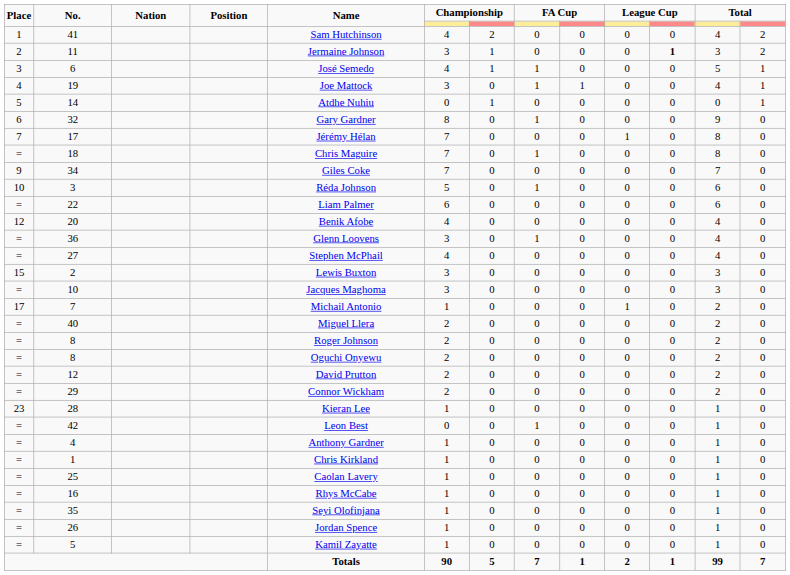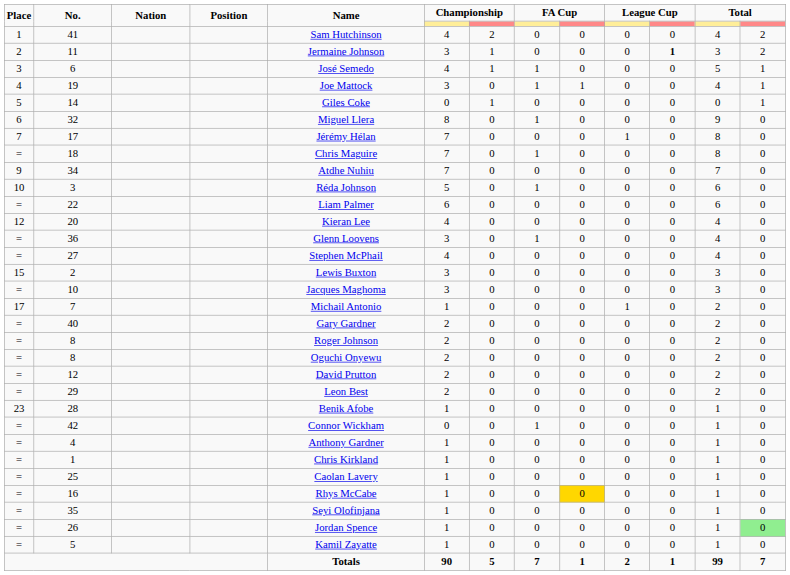 <table class="wikitable" style="text-align:center;">
 <tr style="text-align:center;">
 <td rowspan="2"  style-"width:10%; "><strong>Place</strong></td>
 <td rowspan="2"  style="width:10%; "><strong>No.</strong></td>
 <td rowspan="2"  style="width:10%; "><strong>Nation</strong></td>
 <td rowspan="2"  style="width:10%; "><strong>Position</strong></td>
 <td rowspan="2"  style="width:20%; "><strong>Name</strong></td>
 <td colspan="2"><strong>Championship</strong></td>
 <td colspan="2"><strong>FA Cup</strong></td>
 <td colspan="2"><strong>League Cup</strong></td>
 <td colspan="2"><strong>Total</strong></td>
 </tr>
 <tr>
 <th style="width:60px; background:#fe9;"></th>
 <th style="width:60px; background:#ff8888;"></th>
 <th style="width:60px; background:#fe9;"></th>
 <th style="width:60px; background:#ff8888;"></th>
 <th style="width:60px; background:#fe9;"></th>
 <th style="width:60px; background:#ff8888;"></th>
 <th style="width:60px; background:#fe9;"></th>
 <th style="width:60px; background:#ff8888;"></th>
 </tr>
 <tr>
 <td>1</td>
 <td>41</td>
 <td></td>
 <td></td>
 <td><a href='#'>Sam Hutchinson</a></td>
 <td>4</td>
 <td>2</td>
 <td>0</td>
 <td>0</td>
 <td>0</td>
 <td>0</td>
 <td>4</td>
 <td>2</td>
 </tr>
 <tr>
 <td>2</td>
 <td>11</td>
 <td></td>
 <td></td>
 <td><a href='#'>Jermaine Johnson</a></td>
 <td>3</td>
 <td>1</td>
 <td>0</td>
 <td>0</td>
 <td>0</td>
 <td><strong>1</strong></td>
 <td>3</td>
 <td>2</td>
 </tr>
 <tr>
 <td>3</td>
 <td>6</td>
 <td></td>
 <td></td>
 <td><a href='#'>José Semedo</a></td>
 <td>4</td>
 <td>1</td>
 <td>1</td>
 <td>0</td>
 <td>0</td>
 <td>0</td>
 <td>5</td>
 <td>1</td>
 </tr>
 <tr>
 <td>4</td>
 <td>19</td>
 <td></td>
 <td></td>
 <td><a href='#'>Joe Mattock</a></td>
 <td>3</td>
 <td>0</td>
 <td>1</td>
 <td>1</td>
 <td>0</td>
 <td>0</td>
 <td>4</td>
 <td>1</td>
 </tr>
 <tr>
 <td>5</td>
 <td>14</td>
 <td></td>
 <td></td>
-<td><a href='#'>Atdhe Nuhiu</a></td>
+<td><a href='#'>Giles Coke</a></td>
 <td>0</td>
 <td>1</td>
 <td>0</td>
 <td>0</td>
 <td>0</td>
 <td>0</td>
 <td>0</td>
 <td>1</td>
 </tr>
 <tr>
 <td>6</td>
 <td>32</td>
 <td></td>
 <td></td>
-<td><a href='#'>Gary Gardner</a></td>
+<td><a href='#'>Miguel Llera</a></td>
 <td>8</td>
 <td>0</td>
 <td>1</td>
 <td>0</td>
 <td>0</td>
 <td>0</td>
 <td>9</td>
 <td>0</td>
 </tr>
 <tr>
 <td>7</td>
 <td>17</td>
 <td></td>
 <td></td>
 <td><a href='#'>Jérémy Hélan</a></td>
 <td>7</td>
 <td>0</td>
 <td>0</td>
 <td>0</td>
 <td>1</td>
 <td>0</td>
 <td>8</td>
 <td>0</td>
 </tr>
 <tr>
 <td>=</td>
 <td>18</td>
 <td></td>
 <td></td>
 <td><a href='#'>Chris Maguire</a></td>
 <td>7</td>
 <td>0</td>
 <td>1</td>
 <td>0</td>
 <td>0</td>
 <td>0</td>
 <td>8</td>
 <td>0</td>
 </tr>
 <tr>
 <td>9</td>
 <td>34</td>
 <td></td>
 <td></td>
-<td><a href='#'>Giles Coke</a></td>
+<td><a href='#'>Atdhe Nuhiu</a></td>
 <td>7</td>
 <td>0</td>
 <td>0</td>
 <td>0</td>
 <td>0</td>
 <td>0</td>
 <td>7</td>
 <td>0</td>
 </tr>
 <tr>
 <td>10</td>
 <td>3</td>
 <td></td>
 <td></td>
 <td><a href='#'>Réda Johnson</a></td>
 <td>5</td>
 <td>0</td>
 <td>1</td>
 <td>0</td>
 <td>0</td>
 <td>0</td>
 <td>6</td>
 <td>0</td>
 </tr>
 <tr>
 <td>=</td>
 <td>22</td>
 <td></td>
 <td></td>
 <td><a href='#'>Liam Palmer</a></td>
 <td>6</td>
 <td>0</td>
 <td>0</td>
 <td>0</td>
 <td>0</td>
 <td>0</td>
 <td>6</td>
 <td>0</td>
 </tr>
 <tr>
 <td>12</td>
 <td>20</td>
 <td></td>
 <td></td>
-<td><a href='#'>Benik Afobe</a></td>
+<td><a href='#'>Kieran Lee</a></td>
 <td>4</td>
 <td>0</td>
 <td>0</td>
 <td>0</td>
 <td>0</td>
 <td>0</td>
 <td>4</td>
 <td>0</td>
 </tr>
 <tr>
 <td>=</td>
 <td>36</td>
 <td></td>
 <td></td>
 <td><a href='#'>Glenn Loovens</a></td>
 <td>3</td>
 <td>0</td>
 <td>1</td>
 <td>0</td>
 <td>0</td>
 <td>0</td>
 <td>4</td>
 <td>0</td>
 </tr>
 <tr>
 <td>=</td>
 <td>27</td>
 <td></td>
 <td></td>
 <td><a href='#'>Stephen McPhail</a></td>
 <td>4</td>
 <td>0</td>
 <td>0</td>
 <td>0</td>
 <td>0</td>
 <td>0</td>
 <td>4</td>
 <td>0</td>
 </tr>
 <tr>
 <td>15</td>
 <td>2</td>
 <td></td>
 <td></td>
 <td><a href='#'>Lewis Buxton</a></td>
 <td>3</td>
 <td>0</td>
 <td>0</td>
 <td>0</td>
 <td>0</td>
 <td>0</td>
 <td>3</td>
 <td>0</td>
 </tr>
 <tr>
 <td>=</td>
 <td>10</td>
 <td></td>
 <td></td>
 <td><a href='#'>Jacques Maghoma</a></td>
 <td>3</td>
 <td>0</td>
 <td>0</td>
 <td>0</td>
 <td>0</td>
 <td>0</td>
 <td>3</td>
 <td>0</td>
 </tr>
 <tr>
 <td>17</td>
 <td>7</td>
 <td></td>
 <td></td>
 <td><a href='#'>Michail Antonio</a></td>
 <td>1</td>
 <td>0</td>
 <td>0</td>
 <td>0</td>
 <td>1</td>
 <td>0</td>
 <td>2</td>
 <td>0</td>
 </tr>
 <tr>
 <td>=</td>
 <td>40</td>
 <td></td>
 <td></td>
-<td><a href='#'>Miguel Llera</a></td>
+<td><a href='#'>Gary Gardner</a></td>
 <td>2</td>
 <td>0</td>
 <td>0</td>
 <td>0</td>
 <td>0</td>
 <td>0</td>
 <td>2</td>
 <td>0</td>
 </tr>
 <tr>
 <td>=</td>
 <td>8</td>
 <td></td>
 <td></td>
 <td><a href='#'>Roger Johnson</a></td>
 <td>2</td>
 <td>0</td>
 <td>0</td>
 <td>0</td>
 <td>0</td>
 <td>0</td>
 <td>2</td>
 <td>0</td>
 </tr>
 <tr>
 <td>=</td>
 <td>8</td>
 <td></td>
 <td></td>
 <td><a href='#'>Oguchi Onyewu</a></td>
 <td>2</td>
 <td>0</td>
 <td>0</td>
 <td>0</td>
 <td>0</td>
 <td>0</td>
 <td>2</td>
 <td>0</td>
 </tr>
 <tr>
 <td>=</td>
 <td>12</td>
 <td></td>
 <td></td>
 <td><a href='#'>David Prutton</a></td>
 <td>2</td>
 <td>0</td>
 <td>0</td>
 <td>0</td>
 <td>0</td>
 <td>0</td>
 <td>2</td>
 <td>0</td>
 </tr>
 <tr>
 <td>=</td>
 <td>29</td>
 <td></td>
 <td></td>
-<td><a href='#'>Connor Wickham</a></td>
+<td><a href='#'>Leon Best</a></td>
 <td>2</td>
 <td>0</td>
 <td>0</td>
 <td>0</td>
 <td>0</td>
 <td>0</td>
 <td>2</td>
 <td>0</td>
 </tr>
 <tr>
 <td>23</td>
 <td>28</td>
 <td></td>
 <td></td>
-<td><a href='#'>Kieran Lee</a></td>
+<td><a href='#'>Benik Afobe</a></td>
 <td>1</td>
 <td>0</td>
 <td>0</td>
 <td>0</td>
 <td>0</td>
 <td>0</td>
 <td>1</td>
 <td>0</td>
 </tr>
 <tr>
 <td>=</td>
 <td>42</td>
 <td></td>
 <td></td>
-<td><a href='#'>Leon Best</a></td>
+<td><a href='#'>Connor Wickham</a></td>
 <td>0</td>
 <td>0</td>
 <td>1</td>
 <td>0</td>
 <td>0</td>
 <td>0</td>
 <td>1</td>
 <td>0</td>
 </tr>
 <tr>
 <td>=</td>
 <td>4</td>
 <td></td>
 <td></td>
 <td><a href='#'>Anthony Gardner</a></td>
 <td>1</td>
 <td>0</td>
 <td>0</td>
 <td>0</td>
 <td>0</td>
 <td>0</td>
 <td>1</td>
 <td>0</td>
 </tr>
 <tr>
 <td>=</td>
 <td>1</td>
 <td></td>
 <td></td>
 <td><a href='#'>Chris Kirkland</a></td>
 <td>1</td>
 <td>0</td>
 <td>0</td>
 <td>0</td>
 <td>0</td>
 <td>0</td>
 <td>1</td>
 <td>0</td>
 </tr>
 <tr>
 <td>=</td>
 <td>25</td>
 <td></td>
 <td></td>
 <td><a href='#'>Caolan Lavery</a></td>
 <td>1</td>
 <td>0</td>
 <td>0</td>
 <td>0</td>
 <td>0</td>
 <td>0</td>
 <td>1</td>
 <td>0</td>
 </tr>
 <tr>
 <td>=</td>
 <td>16</td>
 <td></td>
 <td></td>
 <td><a href='#'>Rhys McCabe</a></td>
 <td>1</td>
 <td>0</td>
 <td>0</td>
-<td>0</td>
+<td style="background: gold;">0</td>
 <td>0</td>
 <td>0</td>
 <td>1</td>
 <td>0</td>
 </tr>
 <tr>
 <td>=</td>
 <td>35</td>
 <td></td>
 <td></td>
 <td><a href='#'>Seyi Olofinjana</a></td>
 <td>1</td>
 <td>0</td>
 <td>0</td>
 <td>0</td>
 <td>0</td>
 <td>0</td>
 <td>1</td>
 <td>0</td>
 </tr>
 <tr>
 <td>=</td>
 <td>26</td>
 <td></td>
 <td></td>
 <td><a href='#'>Jordan Spence</a></td>
 <td>1</td>
 <td>0</td>
 <td>0</td>
 <td>0</td>
 <td>0</td>
 <td>0</td>
 <td>1</td>
-<td>0</td>
+<td style="background: lightgreen;">0</td>
 </tr>
 <tr>
 <td>=</td>
 <td>5</td>
 <td></td>
 <td></td>
 <td><a href='#'>Kamil Zayatte</a></td>
 <td>1</td>
 <td>0</td>
 <td>0</td>
 <td>0</td>
 <td>0</td>
 <td>0</td>
 <td>1</td>
 <td>0</td>
 </tr>
 <tr>
 <td colspan="4"></td>
 <td><strong>Totals</strong></td>
 <td><strong>90</strong></td>
 <td><strong>5</strong></td>
 <td><strong>7</strong></td>
 <td><strong>1</strong></td>
 <td><strong>2</strong></td>
 <td><strong>1</strong></td>
 <td><strong>99</strong></td>
 <td><strong>7</strong></td>
 </tr>
 </table>
